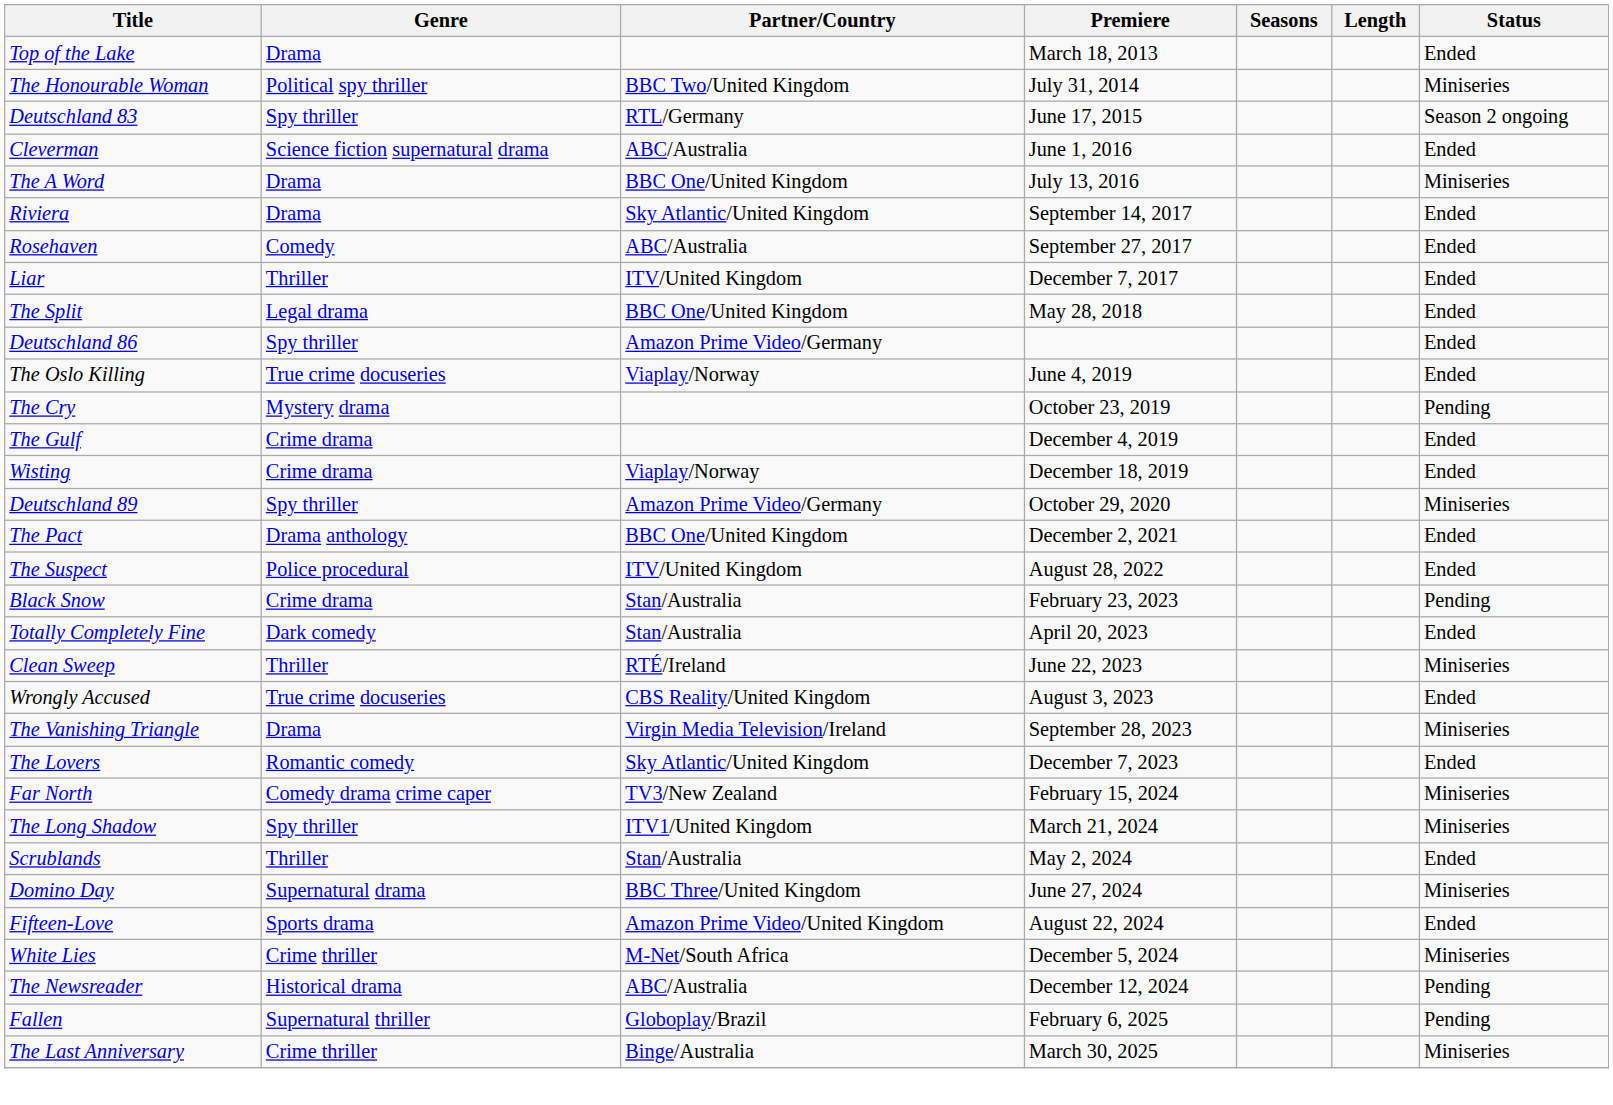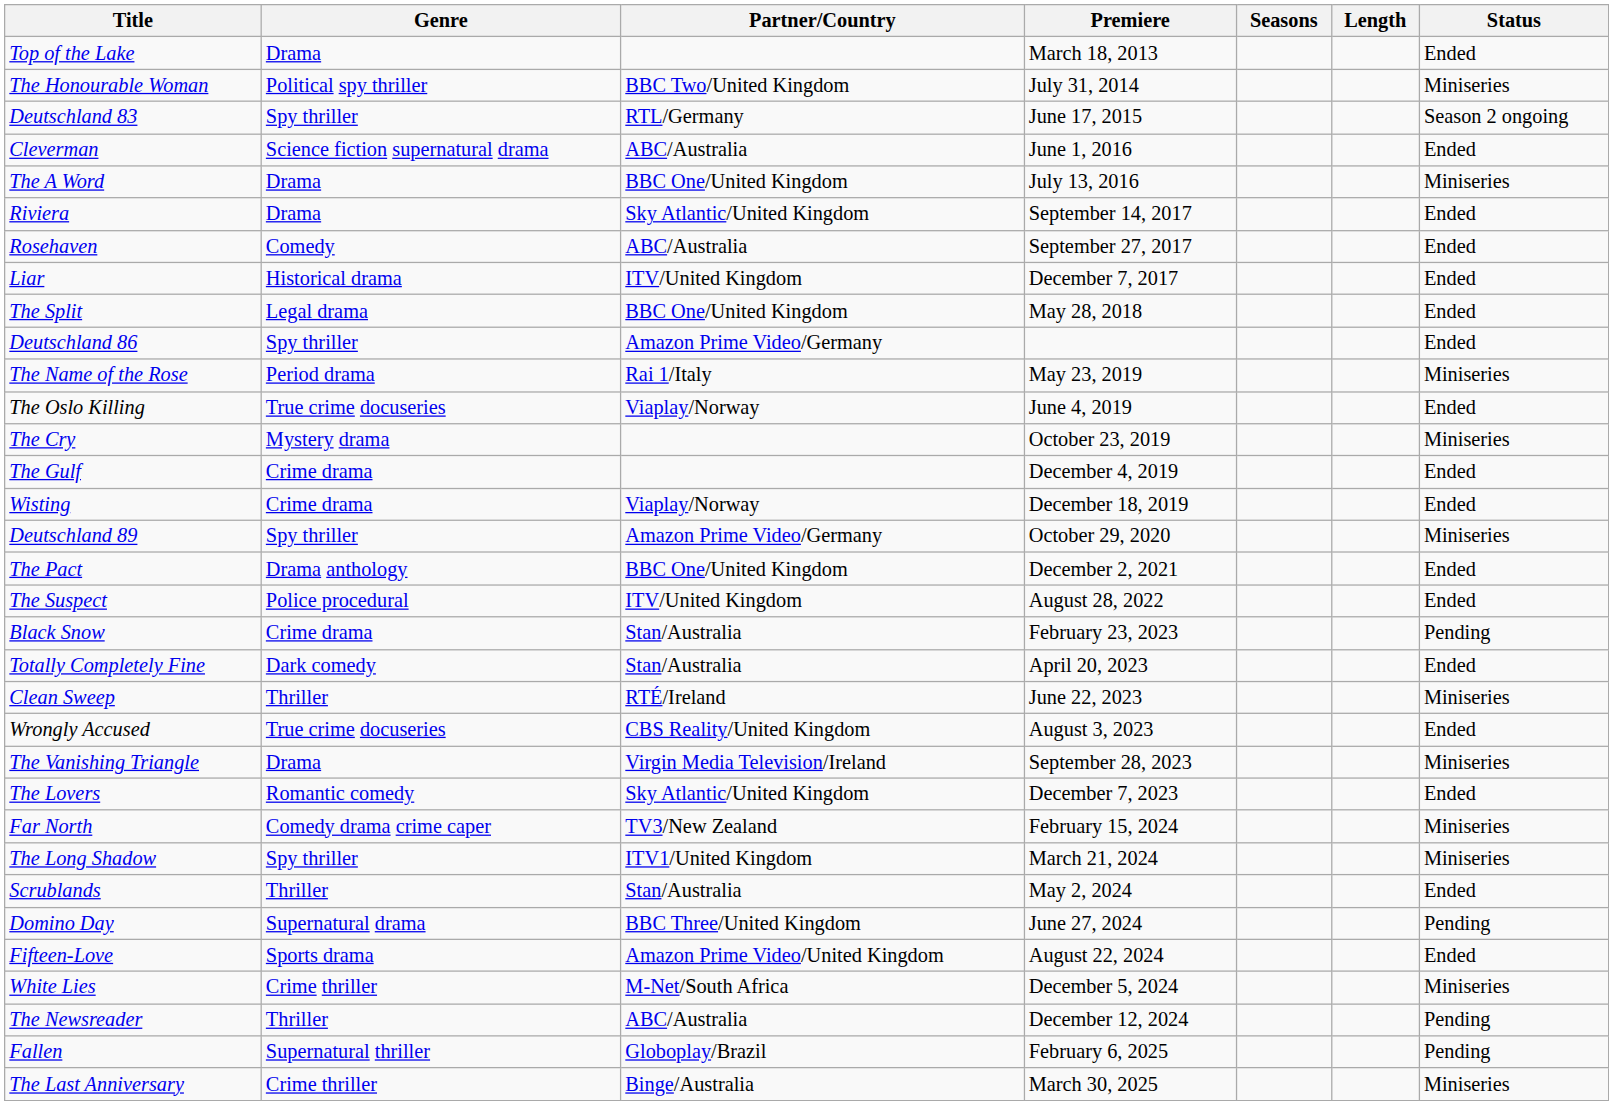 <table class="wikitable sortable" style="width:100%;">
 <tr>
 <th>Title</th>
 <th>Genre</th>
 <th>Partner/Country</th>
 <th>Premiere</th>
 <th>Seasons</th>
 <th>Length</th>
 <th>Status</th>
 </tr>
 <tr>
 <td><em><a href='#'>Top of the Lake</a></em></td>
 <td><a href='#'>Drama</a></td>
 <td></td>
 <td>March 18, 2013</td>
 <td></td>
 <td></td>
 <td>Ended</td>
 </tr>
 <tr>
 <td><em><a href='#'>The Honourable Woman</a></em></td>
 <td><a href='#'>Political</a> <a href='#'>spy thriller</a></td>
 <td><a href='#'>BBC Two</a>/United Kingdom</td>
 <td>July 31, 2014</td>
 <td></td>
 <td></td>
 <td>Miniseries</td>
 </tr>
 <tr>
 <td><em><a href='#'>Deutschland 83</a></em></td>
 <td><a href='#'>Spy thriller</a></td>
 <td><a href='#'>RTL</a>/Germany</td>
 <td>June 17, 2015</td>
 <td></td>
 <td></td>
 <td>Season 2 ongoing</td>
 </tr>
 <tr>
 <td><em><a href='#'>Cleverman</a></em></td>
 <td><a href='#'>Science fiction</a> <a href='#'>supernatural</a> <a href='#'>drama</a></td>
 <td><a href='#'>ABC</a>/Australia</td>
 <td>June 1, 2016</td>
 <td></td>
 <td></td>
 <td>Ended</td>
 </tr>
 <tr>
 <td><em><a href='#'>The A Word</a></em></td>
 <td><a href='#'>Drama</a></td>
 <td><a href='#'>BBC One</a>/United Kingdom</td>
 <td>July 13, 2016</td>
 <td></td>
 <td></td>
 <td>Miniseries</td>
 </tr>
 <tr>
 <td><em><a href='#'>Riviera</a></em></td>
 <td><a href='#'>Drama</a></td>
 <td><a href='#'>Sky Atlantic</a>/United Kingdom</td>
 <td>September 14, 2017</td>
 <td></td>
 <td></td>
 <td>Ended</td>
 </tr>
 <tr>
 <td><em><a href='#'>Rosehaven</a></em></td>
 <td><a href='#'>Comedy</a></td>
 <td><a href='#'>ABC</a>/Australia</td>
 <td>September 27, 2017</td>
 <td></td>
 <td></td>
 <td>Ended</td>
 </tr>
 <tr>
 <td><em><a href='#'>Liar</a></em></td>
-<td><a href='#'>Thriller</a></td>
+<td><a href='#'>Historical drama</a></td>
 <td><a href='#'>ITV</a>/United Kingdom</td>
 <td>December 7, 2017</td>
 <td></td>
 <td></td>
 <td>Ended</td>
 </tr>
 <tr>
 <td><em><a href='#'>The Split</a></em></td>
 <td><a href='#'>Legal drama</a></td>
 <td><a href='#'>BBC One</a>/United Kingdom</td>
 <td>May 28, 2018</td>
 <td></td>
 <td></td>
 <td>Ended</td>
 </tr>
 <tr>
 <td><em><a href='#'>Deutschland 86</a></em></td>
 <td><a href='#'>Spy thriller</a></td>
 <td><a href='#'>Amazon Prime Video</a>/Germany</td>
 <td></td>
 <td></td>
 <td></td>
 <td>Ended</td>
 </tr>
 <tr>
+<td><em><a href='#'>The Name of the Rose</a></em></td>
+<td><a href='#'>Period drama</a></td>
+<td><a href='#'>Rai 1</a>/Italy</td>
+<td>May 23, 2019</td>
+<td></td>
+<td></td>
+<td>Miniseries</td>
+</tr>
+<tr>
 <td><em>The Oslo Killing</em></td>
 <td><a href='#'>True crime</a> <a href='#'>docuseries</a></td>
 <td><a href='#'>Viaplay</a>/Norway</td>
 <td>June 4, 2019</td>
 <td></td>
 <td></td>
 <td>Ended</td>
 </tr>
 <tr>
 <td><em><a href='#'>The Cry</a></em></td>
 <td><a href='#'>Mystery</a> <a href='#'>drama</a></td>
 <td></td>
 <td>October 23, 2019</td>
 <td></td>
 <td></td>
-<td>Pending</td>
+<td>Miniseries</td>
 </tr>
 <tr>
 <td><em><a href='#'>The Gulf</a></em></td>
 <td><a href='#'>Crime drama</a></td>
 <td></td>
 <td>December 4, 2019</td>
 <td></td>
 <td></td>
 <td>Ended</td>
 </tr>
 <tr>
 <td><em><a href='#'>Wisting</a></em></td>
 <td><a href='#'>Crime drama</a></td>
 <td><a href='#'>Viaplay</a>/Norway</td>
 <td>December 18, 2019</td>
 <td></td>
 <td></td>
 <td>Ended</td>
 </tr>
 <tr>
 <td><em><a href='#'>Deutschland 89</a></em></td>
 <td><a href='#'>Spy thriller</a></td>
 <td><a href='#'>Amazon Prime Video</a>/Germany</td>
 <td>October 29, 2020</td>
 <td></td>
 <td></td>
 <td>Miniseries</td>
 </tr>
 <tr>
 <td><em><a href='#'>The Pact</a></em></td>
 <td><a href='#'>Drama</a> <a href='#'>anthology</a></td>
 <td><a href='#'>BBC One</a>/United Kingdom</td>
 <td>December 2, 2021</td>
 <td></td>
 <td></td>
 <td>Ended</td>
 </tr>
 <tr>
 <td><em><a href='#'>The Suspect</a></em></td>
 <td><a href='#'>Police procedural</a></td>
 <td><a href='#'>ITV</a>/United Kingdom</td>
 <td>August 28, 2022</td>
 <td></td>
 <td></td>
 <td>Ended</td>
 </tr>
 <tr>
 <td><em><a href='#'>Black Snow</a></em></td>
 <td><a href='#'>Crime drama</a></td>
 <td><a href='#'>Stan</a>/Australia</td>
 <td>February 23, 2023</td>
 <td></td>
 <td></td>
 <td>Pending</td>
 </tr>
 <tr>
 <td><em><a href='#'>Totally Completely Fine</a></em></td>
 <td><a href='#'>Dark comedy</a></td>
 <td><a href='#'>Stan</a>/Australia</td>
 <td>April 20, 2023</td>
 <td></td>
 <td></td>
 <td>Ended</td>
 </tr>
 <tr>
 <td><em><a href='#'>Clean Sweep</a></em></td>
 <td><a href='#'>Thriller</a></td>
 <td><a href='#'>RTÉ</a>/Ireland</td>
 <td>June 22, 2023</td>
 <td></td>
 <td></td>
 <td>Miniseries</td>
 </tr>
 <tr>
 <td><em>Wrongly Accused</em></td>
 <td><a href='#'>True crime</a> <a href='#'>docuseries</a></td>
 <td><a href='#'>CBS Reality</a>/United Kingdom</td>
 <td>August 3, 2023</td>
 <td></td>
 <td></td>
 <td>Ended</td>
 </tr>
 <tr>
 <td><em><a href='#'>The Vanishing Triangle</a></em></td>
 <td><a href='#'>Drama</a></td>
 <td><a href='#'>Virgin Media Television</a>/Ireland</td>
 <td>September 28, 2023</td>
 <td></td>
 <td></td>
 <td>Miniseries</td>
 </tr>
 <tr>
 <td><em><a href='#'>The Lovers</a></em></td>
 <td><a href='#'>Romantic comedy</a></td>
 <td><a href='#'>Sky Atlantic</a>/United Kingdom</td>
 <td>December 7, 2023</td>
 <td></td>
 <td></td>
 <td>Ended</td>
 </tr>
 <tr>
 <td><em><a href='#'>Far North</a></em></td>
 <td><a href='#'>Comedy drama</a> <a href='#'>crime caper</a></td>
 <td><a href='#'>TV3</a>/New Zealand</td>
 <td>February 15, 2024</td>
 <td></td>
 <td></td>
 <td>Miniseries</td>
 </tr>
 <tr>
 <td><em><a href='#'>The Long Shadow</a></em></td>
 <td><a href='#'>Spy thriller</a></td>
 <td><a href='#'>ITV1</a>/United Kingdom</td>
 <td>March 21, 2024</td>
 <td></td>
 <td></td>
 <td>Miniseries</td>
 </tr>
 <tr>
 <td><em><a href='#'>Scrublands</a></em></td>
 <td><a href='#'>Thriller</a></td>
 <td><a href='#'>Stan</a>/Australia</td>
 <td>May 2, 2024</td>
 <td></td>
 <td></td>
 <td>Ended</td>
 </tr>
 <tr>
 <td><em><a href='#'>Domino Day</a></em></td>
 <td><a href='#'>Supernatural</a> <a href='#'>drama</a></td>
 <td><a href='#'>BBC Three</a>/United Kingdom</td>
 <td>June 27, 2024</td>
 <td></td>
 <td></td>
-<td>Miniseries</td>
+<td>Pending</td>
 </tr>
 <tr>
 <td><em><a href='#'>Fifteen-Love</a></em></td>
 <td><a href='#'>Sports drama</a></td>
 <td><a href='#'>Amazon Prime Video</a>/United Kingdom</td>
 <td>August 22, 2024</td>
 <td></td>
 <td></td>
 <td>Ended</td>
 </tr>
 <tr>
 <td><em><a href='#'>White Lies</a></em></td>
 <td><a href='#'>Crime</a> <a href='#'>thriller</a></td>
 <td><a href='#'>M-Net</a>/South Africa</td>
 <td>December 5, 2024</td>
 <td></td>
 <td></td>
 <td>Miniseries</td>
 </tr>
 <tr>
 <td><em><a href='#'>The Newsreader</a></em></td>
-<td><a href='#'>Historical drama</a></td>
+<td><a href='#'>Thriller</a></td>
 <td><a href='#'>ABC</a>/Australia</td>
 <td>December 12, 2024</td>
 <td></td>
 <td></td>
 <td>Pending</td>
 </tr>
 <tr>
 <td><em><a href='#'>Fallen</a></em></td>
 <td><a href='#'>Supernatural</a> <a href='#'>thriller</a></td>
 <td><a href='#'>Globoplay</a>/Brazil</td>
 <td>February 6, 2025</td>
 <td></td>
 <td></td>
 <td>Pending</td>
 </tr>
 <tr>
 <td><em><a href='#'>The Last Anniversary</a></em></td>
 <td><a href='#'>Crime thriller</a></td>
 <td><a href='#'>Binge</a>/Australia</td>
 <td>March 30, 2025</td>
 <td></td>
 <td></td>
 <td>Miniseries</td>
 </tr>
 <tr>
 </tr>
 </table>
